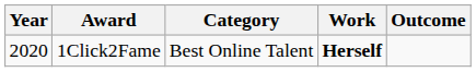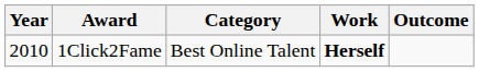 <table class="wikitable">
 <tr>
 <th>Year</th>
 <th>Award</th>
 <th>Category</th>
 <th>Work</th>
 <th>Outcome</th>
 </tr>
 <tr>
-<td>2020</td>
+<td>2010</td>
 <td>1Click2Fame</td>
 <td>Best Online Talent</td>
 <td><strong>Herself</strong></td>
 <td></td>
 </tr>
 </table>
